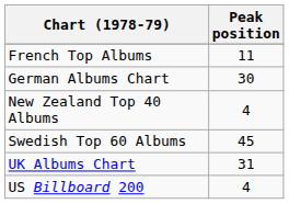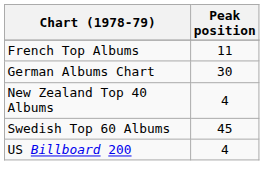 <table class="wikitable sortable" border="1">
 <tr>
 <th scope="col" style="width:14em;">Chart (1978-79)</th>
 <th scope="col">Peak<br>position</th>
 </tr>
 <tr>
 </tr>
 <tr>
 <td>French Top Albums</td>
 <td style="text-align:center;">11</td>
 </tr>
 <tr>
 <td>German Albums Chart</td>
 <td style="text-align:center;">30</td>
 </tr>
 <tr>
 <td>New Zealand Top 40 Albums</td>
 <td style="text-align:center;">4</td>
 </tr>
 <tr>
 <td>Swedish Top 60 Albums</td>
 <td style="text-align:center;">45</td>
 </tr>
 <tr>
-<td><a href='#'>UK Albums Chart</a></td>
-<td style="text-align:center;">31</td>
-</tr>
-<tr>
 <td>US <em><a href='#'>Billboard</a></em> <a href='#'>200</a></td>
 <td style="text-align:center;">4</td>
 </tr>
 </table>
